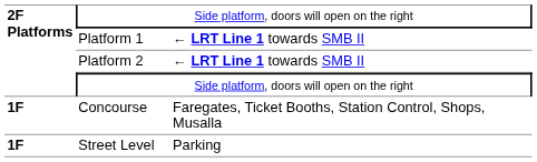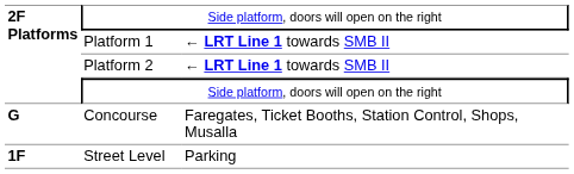 <table table border=0 cellspacing=0 cellpadding=3>
 <tr>
 <td style="border-top:solid 1px gray;border-bottom:solid 1px gray;" rowspan=4 valign=top><strong>2F<br>Platforms</strong></td>
 <td style="border-top:solid 1px gray;border-right:solid 2px black;border-left:solid 2px black;border-bottom:solid 2px black;text-align:center;" colspan=2><small><a href='#'>Side platform</a>, doors will open on the right</small></td>
 </tr>
 <tr>
 <td style="border-bottom:solid 1px gray;">Platform 1</td>
 <td style="border-bottom:solid 1px gray;">←  <a href='#'><strong>LRT Line 1</strong></a> towards <a href='#'>SMB II</a></td>
 </tr>
 <tr>
 <td style="border-bottom:solid 1px gray;">Platform 2</td>
 <td style="border-bottom:solid 1px gray;">←  <a href='#'><strong>LRT Line 1</strong></a> towards <a href='#'>SMB II</a></td>
 </tr>
 <tr>
 <td style="border-top:solid 2px black;border-right:solid 2px black;border-left:solid 2px black;border-bottom:solid 1px gray;text-align:center;" colspan=2><small><a href='#'>Side platform</a>, doors will open on the right</small></td>
 </tr>
 <tr>
-<td style="border-bottom:solid 1px gray;" width=50 valign=top><strong>1F</strong></td>
+<td style="border-bottom:solid 1px gray;" width=50 valign=top><strong>G</strong></td>
 <td style="border-bottom:solid 1px gray;" width=100 valign=top>Concourse</td>
 <td style="border-bottom:solid 1px gray;" width=400 valign=top>Faregates, Ticket Booths, Station Control, Shops, Musalla</td>
 </tr>
 <tr>
 <td style="border-bottom:solid 1px gray;" width=50 valign=top><strong>1F</strong></td>
 <td style="border-bottom:solid 1px gray;" width=100 valign=top>Street Level</td>
 <td style="border-bottom:solid 1px gray;" width=100 valign=top>Parking <em></em></td>
 </tr>
 </table>
